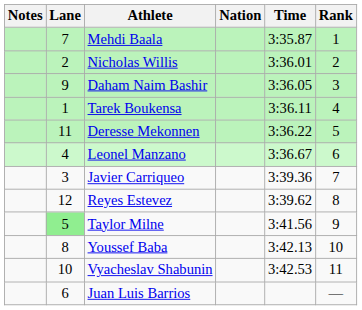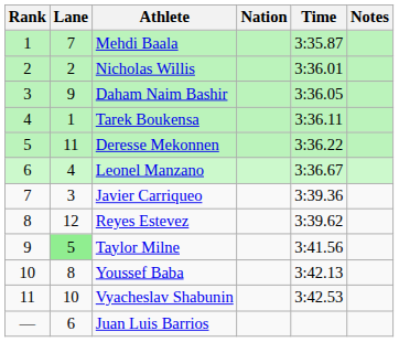 <table class="wikitable sortable" style="text-align:center">
 <tr>
-<th>Notes</th>
+<th>Rank</th>
 <th>Lane</th>
 <th>Athlete</th>
 <th>Nation</th>
 <th>Time</th>
-<th>Rank</th>
+<th>Notes</th>
 </tr>
 <tr bgcolor=bbf3bb>
-<td></td>
+<td>1</td>
 <td>7</td>
 <td align=left><a href='#'>Mehdi Baala</a></td>
 <td align=left></td>
 <td>3:35.87</td>
-<td>1</td>
+<td></td>
 </tr>
 <tr bgcolor=bbf3bb>
-<td></td>
+<td>2</td>
 <td>2</td>
 <td align=left><a href='#'>Nicholas Willis</a></td>
 <td align=left></td>
 <td>3:36.01</td>
-<td>2</td>
+<td></td>
 </tr>
 <tr bgcolor=bbf3bb>
-<td></td>
+<td>3</td>
 <td>9</td>
 <td align=left><a href='#'>Daham Naim Bashir</a></td>
 <td align=left></td>
 <td>3:36.05</td>
-<td>3</td>
+<td></td>
 </tr>
 <tr bgcolor=bbf3bb>
-<td></td>
+<td>4</td>
 <td>1</td>
 <td align=left><a href='#'>Tarek Boukensa</a></td>
 <td align=left></td>
 <td>3:36.11</td>
-<td>4</td>
+<td></td>
 </tr>
 <tr bgcolor=bbf3bb>
-<td></td>
+<td>5</td>
 <td>11</td>
 <td align=left><a href='#'>Deresse Mekonnen</a></td>
 <td align=left></td>
 <td>3:36.22</td>
-<td>5</td>
+<td></td>
 </tr>
 <tr bgcolor=ccf9cc>
-<td></td>
+<td>6</td>
 <td>4</td>
 <td align=left><a href='#'>Leonel Manzano</a></td>
 <td align=left></td>
 <td>3:36.67</td>
-<td>6</td>
+<td></td>
 </tr>
 <tr>
-<td></td>
+<td>7</td>
 <td>3</td>
 <td align=left><a href='#'>Javier Carriqueo</a></td>
 <td align=left></td>
 <td>3:39.36</td>
-<td>7</td>
+<td></td>
 </tr>
 <tr>
-<td></td>
+<td>8</td>
 <td>12</td>
 <td align=left><a href='#'>Reyes Estevez</a></td>
 <td align=left></td>
 <td>3:39.62</td>
-<td>8</td>
+<td></td>
 </tr>
 <tr>
-<td></td>
+<td>9</td>
 <td style="background: lightgreen;">5</td>
 <td align=left><a href='#'>Taylor Milne</a></td>
 <td align=left></td>
 <td>3:41.56</td>
-<td>9</td>
+<td></td>
 </tr>
 <tr>
-<td></td>
+<td>10</td>
 <td>8</td>
 <td align=left><a href='#'>Youssef Baba</a></td>
 <td align=left></td>
 <td>3:42.13</td>
-<td>10</td>
+<td></td>
 </tr>
 <tr>
-<td></td>
+<td>11</td>
 <td>10</td>
 <td align=left><a href='#'>Vyacheslav Shabunin</a></td>
 <td align=left></td>
 <td>3:42.53</td>
-<td>11</td>
+<td></td>
 </tr>
 <tr>
-<td></td>
+<td data-sort-value=12>—</td>
 <td>6</td>
 <td align=left><a href='#'>Juan Luis Barrios</a></td>
 <td align=left></td>
 <td></td>
-<td data-sort-value=12>—</td>
+<td></td>
 </tr>
 </table>
